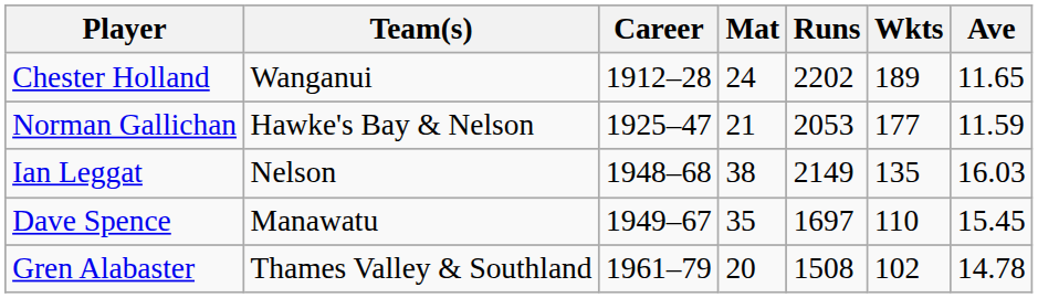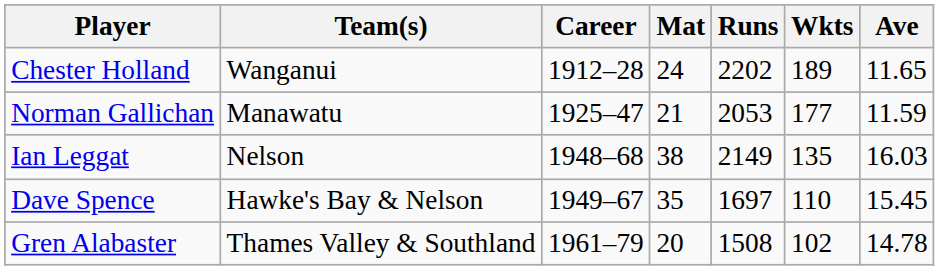 <table class="wikitable">
 <tr>
 <th>Player</th>
 <th>Team(s)</th>
 <th>Career</th>
 <th>Mat</th>
 <th>Runs</th>
 <th>Wkts</th>
 <th>Ave</th>
 </tr>
 <tr>
 <td><a href='#'>Chester Holland</a></td>
 <td>Wanganui</td>
 <td>1912–28</td>
 <td>24</td>
 <td>2202</td>
 <td>189</td>
 <td>11.65</td>
 </tr>
 <tr>
 <td><a href='#'>Norman Gallichan</a></td>
-<td>Hawke's Bay & Nelson</td>
+<td>Manawatu</td>
 <td>1925–47</td>
 <td>21</td>
 <td>2053</td>
 <td>177</td>
 <td>11.59</td>
 </tr>
 <tr>
 <td><a href='#'>Ian Leggat</a></td>
 <td>Nelson</td>
 <td>1948–68</td>
 <td>38</td>
 <td>2149</td>
 <td>135</td>
 <td>16.03</td>
 </tr>
 <tr>
 <td><a href='#'>Dave Spence</a></td>
-<td>Manawatu</td>
+<td>Hawke's Bay & Nelson</td>
 <td>1949–67</td>
 <td>35</td>
 <td>1697</td>
 <td>110</td>
 <td>15.45</td>
 </tr>
 <tr>
 <td><a href='#'>Gren Alabaster</a></td>
 <td>Thames Valley & Southland</td>
 <td>1961–79</td>
 <td>20</td>
 <td>1508</td>
 <td>102</td>
 <td>14.78</td>
 </tr>
 </table>
